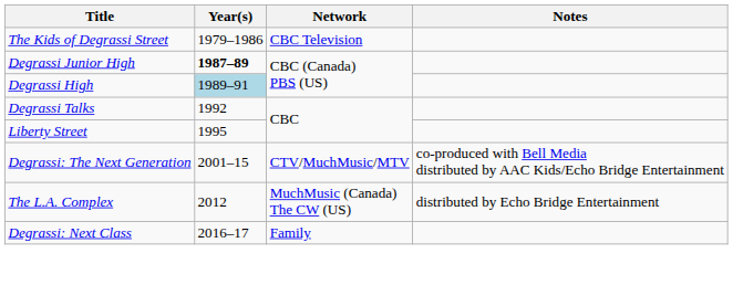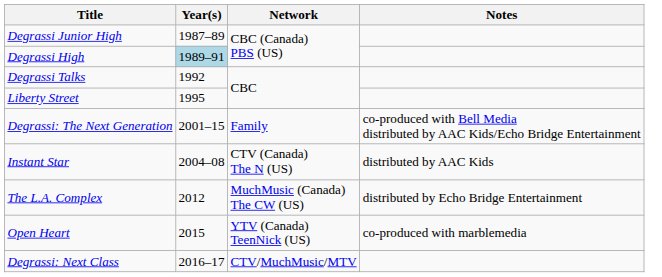 <table class="wikitable sortable">
 <tr>
 <th>Title</th>
 <th>Year(s)</th>
 <th>Network</th>
 <th>Notes</th>
 </tr>
 <tr>
-<td><em><a href='#'>The Kids of Degrassi Street</a></em></td>
-<td>1979–1986</td>
-<td><a href='#'>CBC Television</a></td>
-<td></td>
-</tr>
-<tr>
 <td><em><a href='#'>Degrassi Junior High</a></em></td>
-<td><strong>1987–89</strong></td>
+<td>1987–89</td>
 <td rowspan=2>CBC (Canada)<br><a href='#'>PBS</a> (US)</td>
 <td></td>
 </tr>
 <tr>
 <td><em><a href='#'>Degrassi High</a></em></td>
 <td style="background: lightblue;">1989–91</td>
 <td></td>
 </tr>
 <tr>
 <td><em><a href='#'>Degrassi Talks</a></em></td>
 <td>1992</td>
 <td rowspan=2>CBC</td>
 <td></td>
 </tr>
 <tr>
 <td><em><a href='#'>Liberty Street</a></em></td>
 <td>1995</td>
 <td></td>
 </tr>
 <tr>
 <td><em><a href='#'>Degrassi: The Next Generation</a></em></td>
 <td>2001–15</td>
-<td><a href='#'>CTV</a>/<a href='#'>MuchMusic</a>/<a href='#'>MTV</a></td>
+<td><a href='#'>Family</a></td>
 <td>co-produced with <a href='#'>Bell Media</a><br>distributed by AAC Kids/Echo Bridge Entertainment</td>
+</tr>
+<tr>
+<td><em><a href='#'>Instant Star</a></em></td>
+<td>2004–08</td>
+<td>CTV (Canada)<br><a href='#'>The N</a> (US)</td>
+<td>distributed by AAC Kids</td>
 </tr>
 <tr>
 <td><em><a href='#'>The L.A. Complex</a></em></td>
 <td>2012</td>
 <td><a href='#'>MuchMusic</a> (Canada)<br><a href='#'>The CW</a> (US)</td>
 <td>distributed by Echo Bridge Entertainment</td>
 </tr>
 <tr>
+<td><em><a href='#'>Open Heart</a></em></td>
+<td>2015</td>
+<td><a href='#'>YTV</a> (Canada)<br><a href='#'>TeenNick</a> (US)</td>
+<td>co-produced with marblemedia</td>
+</tr>
+<tr>
 <td><em><a href='#'>Degrassi: Next Class</a></em></td>
 <td>2016–17</td>
-<td><a href='#'>Family</a></td>
+<td><a href='#'>CTV</a>/<a href='#'>MuchMusic</a>/<a href='#'>MTV</a></td>
 <td></td>
 </tr>
 </table>
